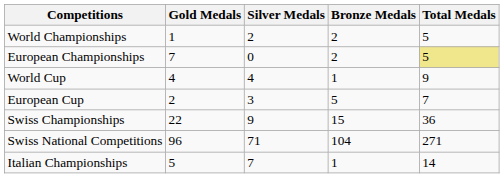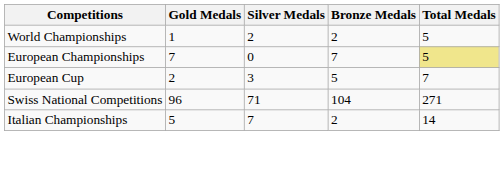 <table class="wikitable sortable mw-collapsible">
 <tr>
 <th>Competitions</th>
 <th>Gold Medals</th>
 <th>Silver Medals</th>
 <th>Bronze Medals</th>
 <th>Total Medals</th>
 </tr>
 <tr>
 <td>World Championships</td>
 <td>1</td>
 <td>2</td>
 <td>2</td>
 <td>5</td>
 </tr>
 <tr>
 <td>European Championships</td>
 <td>7</td>
 <td>0</td>
-<td>2</td>
+<td>7</td>
 <td style="background: khaki;">5</td>
-</tr>
-<tr>
-<td>World Cup</td>
-<td>4</td>
-<td>4</td>
-<td>1</td>
-<td>9</td>
 </tr>
 <tr>
 <td>European Cup</td>
 <td>2</td>
 <td>3</td>
 <td>5</td>
 <td>7</td>
-</tr>
-<tr>
-<td>Swiss Championships</td>
-<td>22</td>
-<td>9</td>
-<td>15</td>
-<td>36</td>
 </tr>
 <tr>
 <td>Swiss National Competitions</td>
 <td>96</td>
 <td>71</td>
 <td>104</td>
 <td>271</td>
 </tr>
 <tr>
 <td>Italian Championships</td>
 <td>5</td>
 <td>7</td>
-<td>1</td>
+<td>2</td>
 <td>14</td>
 </tr>
 </table>
